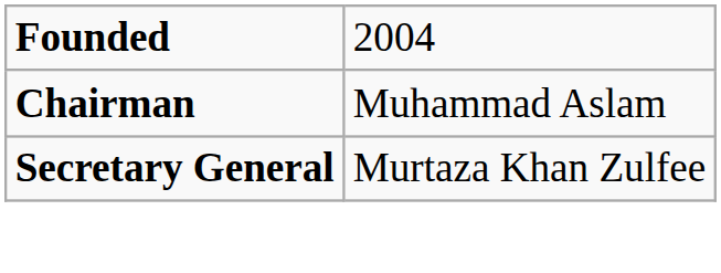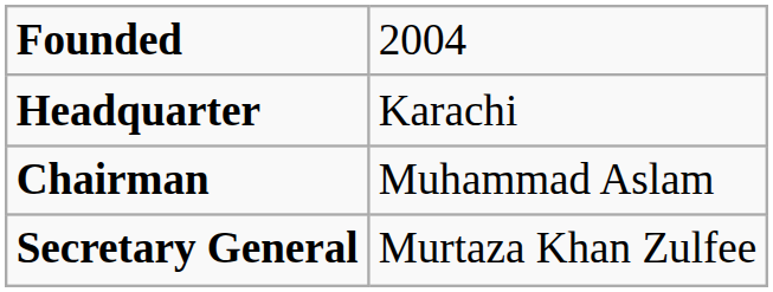 <table class="wikitable floatright">
 <tr>
 <td><strong>Founded</strong></td>
 <td>2004</td>
+</tr>
+<tr>
+<td><strong>Headquarter</strong></td>
+<td>Karachi</td>
 </tr>
 <tr>
 <td><strong>Chairman</strong></td>
 <td>Muhammad Aslam</td>
 </tr>
 <tr>
 <td><strong>Secretary General</strong></td>
 <td>Murtaza Khan Zulfee</td>
 </tr>
 </table>
